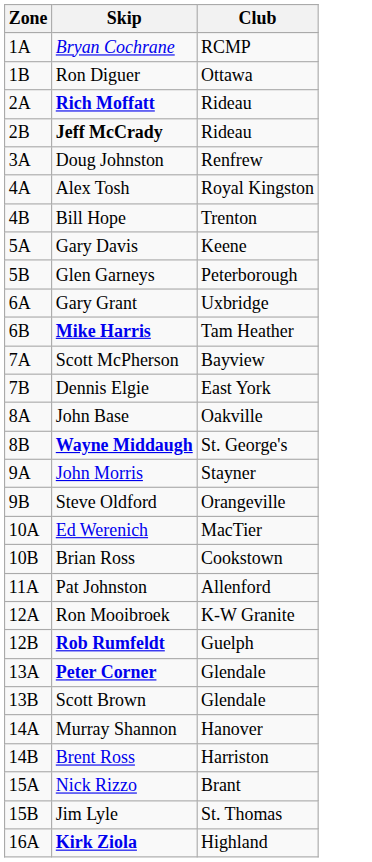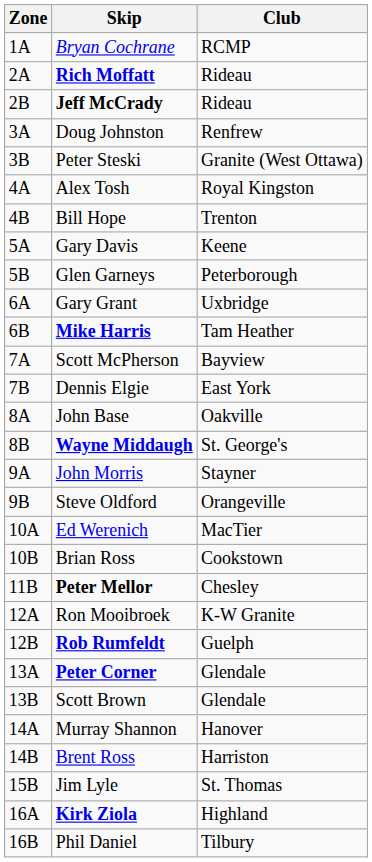 <table class="wikitable">
 <tr>
 <th>Zone</th>
 <th>Skip</th>
 <th>Club</th>
 </tr>
 <tr>
 <td>1A</td>
 <td><em><a href='#'>Bryan Cochrane</a></em></td>
 <td>RCMP</td>
-</tr>
-<tr>
-<td>1B</td>
-<td>Ron Diguer</td>
-<td>Ottawa</td>
 </tr>
 <tr>
 <td>2A</td>
 <td><strong><a href='#'>Rich Moffatt</a></strong></td>
 <td>Rideau</td>
 </tr>
 <tr>
 <td>2B</td>
 <td><strong>Jeff McCrady</strong></td>
 <td>Rideau</td>
 </tr>
 <tr>
 <td>3A</td>
 <td>Doug Johnston</td>
 <td>Renfrew</td>
+</tr>
+<tr>
+<td>3B</td>
+<td>Peter Steski</td>
+<td>Granite (West Ottawa)</td>
 </tr>
 <tr>
 <td>4A</td>
 <td>Alex Tosh</td>
 <td>Royal Kingston</td>
 </tr>
 <tr>
 <td>4B</td>
 <td>Bill Hope</td>
 <td>Trenton</td>
 </tr>
 <tr>
 <td>5A</td>
 <td>Gary Davis</td>
 <td>Keene</td>
 </tr>
 <tr>
 <td>5B</td>
 <td>Glen Garneys</td>
 <td>Peterborough</td>
 </tr>
 <tr>
 <td>6A</td>
 <td>Gary Grant</td>
 <td>Uxbridge</td>
 </tr>
 <tr>
 <td>6B</td>
 <td><strong><a href='#'>Mike Harris</a></strong></td>
 <td>Tam Heather</td>
 </tr>
 <tr>
 <td>7A</td>
 <td>Scott McPherson</td>
 <td>Bayview</td>
 </tr>
 <tr>
 <td>7B</td>
 <td>Dennis Elgie</td>
 <td>East York</td>
 </tr>
 <tr>
 <td>8A</td>
 <td>John Base</td>
 <td>Oakville</td>
 </tr>
 <tr>
 <td>8B</td>
 <td><strong><a href='#'>Wayne Middaugh</a></strong></td>
 <td>St. George's</td>
 </tr>
 <tr>
 <td>9A</td>
 <td><a href='#'>John Morris</a></td>
 <td>Stayner</td>
 </tr>
 <tr>
 <td>9B</td>
 <td>Steve Oldford</td>
 <td>Orangeville</td>
 </tr>
 <tr>
 <td>10A</td>
 <td><a href='#'>Ed Werenich</a></td>
 <td>MacTier</td>
 </tr>
 <tr>
 <td>10B</td>
 <td>Brian Ross</td>
 <td>Cookstown</td>
 </tr>
 <tr>
-<td>11A</td>
-<td>Pat Johnston</td>
-<td>Allenford</td>
+<td>11B</td>
+<td><strong>Peter Mellor</strong></td>
+<td>Chesley</td>
 </tr>
 <tr>
 <td>12A</td>
 <td>Ron Mooibroek</td>
 <td>K-W Granite</td>
 </tr>
 <tr>
 <td>12B</td>
 <td><strong><a href='#'>Rob Rumfeldt</a></strong></td>
 <td>Guelph</td>
 </tr>
 <tr>
 <td>13A</td>
 <td><strong><a href='#'>Peter Corner</a></strong></td>
 <td>Glendale</td>
 </tr>
 <tr>
 <td>13B</td>
 <td>Scott Brown</td>
 <td>Glendale</td>
 </tr>
 <tr>
 <td>14A</td>
 <td>Murray Shannon</td>
 <td>Hanover</td>
 </tr>
 <tr>
 <td>14B</td>
 <td><a href='#'>Brent Ross</a></td>
 <td>Harriston</td>
 </tr>
 <tr>
-<td>15A</td>
-<td><a href='#'>Nick Rizzo</a></td>
-<td>Brant</td>
-</tr>
-<tr>
 <td>15B</td>
 <td>Jim Lyle</td>
 <td>St. Thomas</td>
 </tr>
 <tr>
 <td>16A</td>
 <td><strong><a href='#'>Kirk Ziola</a></strong></td>
 <td>Highland</td>
 </tr>
+<tr>
+<td>16B</td>
+<td>Phil Daniel</td>
+<td>Tilbury</td>
+</tr>
 </table>
